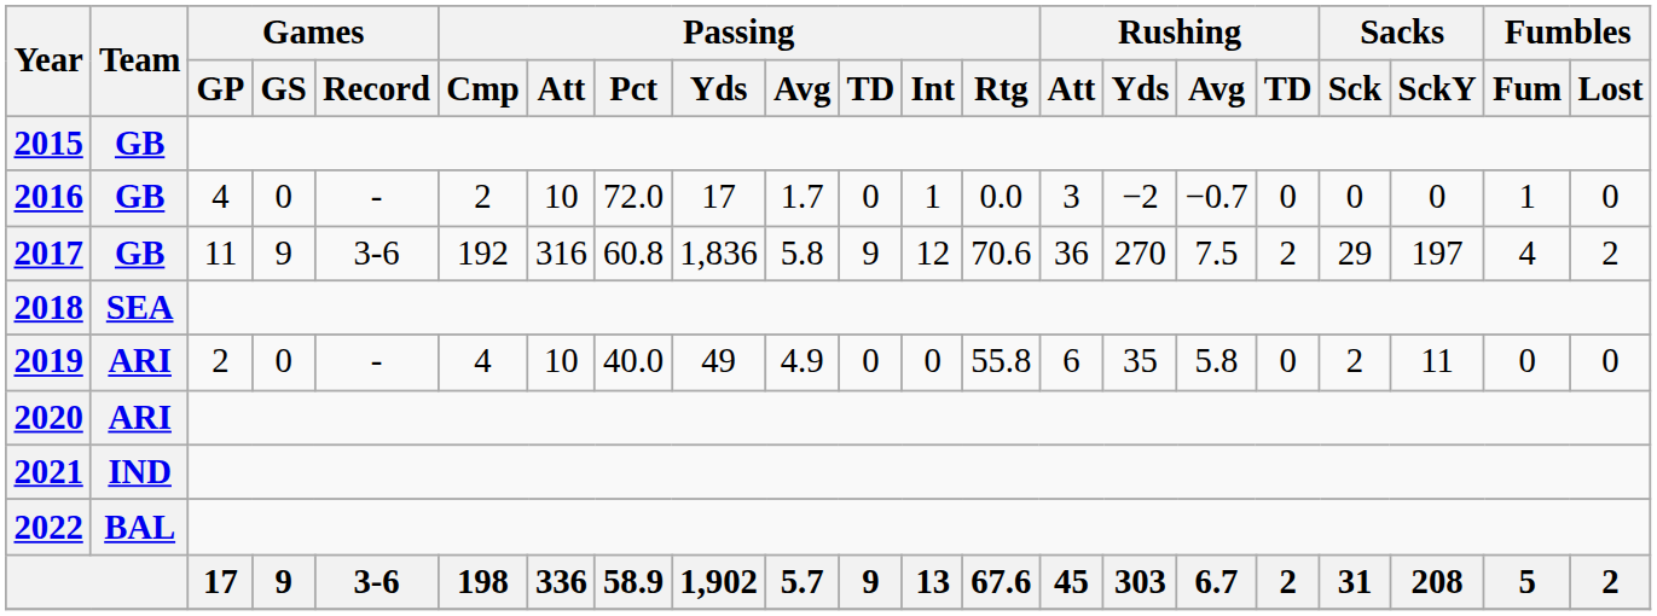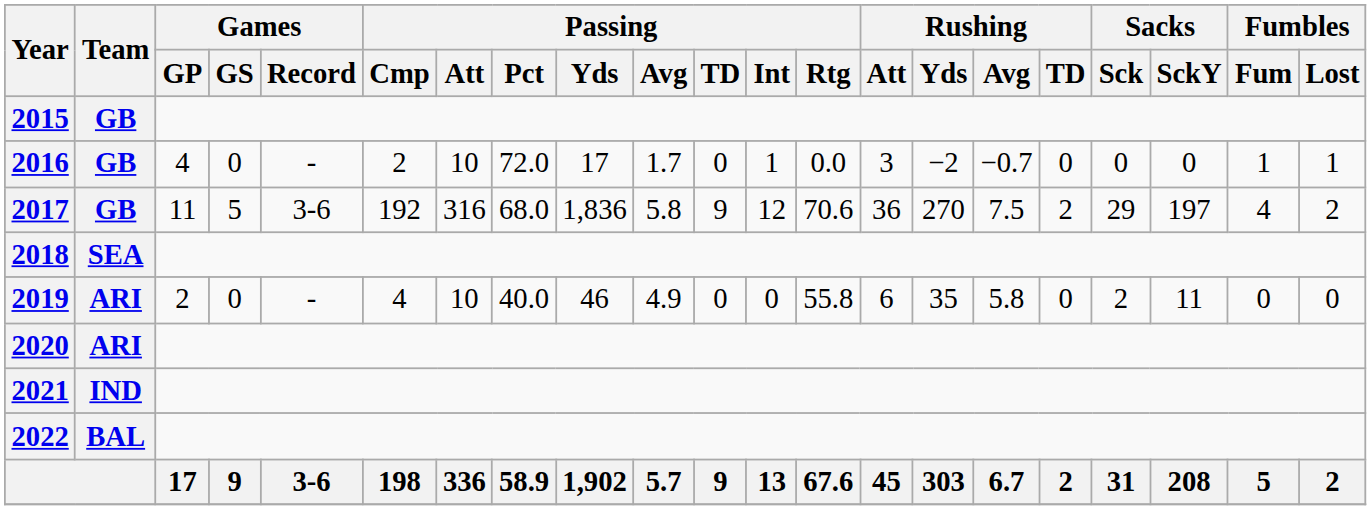 <table class="wikitable" style="text-align:center;">
 <tr>
 <th rowspan="2">Year</th>
 <th rowspan="2">Team</th>
 <th colspan="3">Games</th>
 <th colspan="8">Passing</th>
 <th colspan="4">Rushing</th>
 <th colspan="2">Sacks</th>
 <th colspan="2">Fumbles</th>
 </tr>
 <tr>
 <th>GP</th>
 <th>GS</th>
 <th>Record</th>
 <th>Cmp</th>
 <th>Att</th>
 <th>Pct</th>
 <th>Yds</th>
 <th>Avg</th>
 <th>TD</th>
 <th>Int</th>
 <th>Rtg</th>
 <th>Att</th>
 <th>Yds</th>
 <th>Avg</th>
 <th>TD</th>
 <th>Sck</th>
 <th>SckY</th>
 <th>Fum</th>
 <th>Lost</th>
 </tr>
 <tr>
 <th><a href='#'>2015</a></th>
 <th><a href='#'>GB</a></th>
 <td colspan="19"></td>
 </tr>
 <tr>
 <th><a href='#'>2016</a></th>
 <th><a href='#'>GB</a></th>
 <td>4</td>
 <td>0</td>
 <td>-</td>
 <td>2</td>
 <td>10</td>
 <td>72.0</td>
 <td>17</td>
 <td>1.7</td>
 <td>0</td>
 <td>1</td>
 <td>0.0</td>
 <td>3</td>
 <td>−2</td>
 <td>−0.7</td>
 <td>0</td>
 <td>0</td>
 <td>0</td>
 <td>1</td>
-<td>0</td>
+<td>1</td>
 </tr>
 <tr>
 <th><a href='#'>2017</a></th>
 <th><a href='#'>GB</a></th>
 <td>11</td>
-<td>9</td>
+<td>5</td>
 <td>3-6</td>
 <td>192</td>
 <td>316</td>
-<td>60.8</td>
+<td>68.0</td>
 <td>1,836</td>
 <td>5.8</td>
 <td>9</td>
 <td>12</td>
 <td>70.6</td>
 <td>36</td>
 <td>270</td>
 <td>7.5</td>
 <td>2</td>
 <td>29</td>
 <td>197</td>
 <td>4</td>
 <td>2</td>
 </tr>
 <tr>
 <th><a href='#'>2018</a></th>
 <th><a href='#'>SEA</a></th>
 <td colspan="19"></td>
 </tr>
 <tr>
 <th><a href='#'>2019</a></th>
 <th><a href='#'>ARI</a></th>
 <td>2</td>
 <td>0</td>
 <td>-</td>
 <td>4</td>
 <td>10</td>
 <td>40.0</td>
-<td>49</td>
+<td>46</td>
 <td>4.9</td>
 <td>0</td>
 <td>0</td>
 <td>55.8</td>
 <td>6</td>
 <td>35</td>
 <td>5.8</td>
 <td>0</td>
 <td>2</td>
 <td>11</td>
 <td>0</td>
 <td>0</td>
 </tr>
 <tr>
 <th><a href='#'>2020</a></th>
 <th><a href='#'>ARI</a></th>
 <td colspan="19"></td>
 </tr>
 <tr>
 <th><a href='#'>2021</a></th>
 <th><a href='#'>IND</a></th>
 <td colspan="19"></td>
 </tr>
 <tr>
 <th><a href='#'>2022</a></th>
 <th><a href='#'>BAL</a></th>
 <td colspan="19"></td>
 </tr>
 <tr>
 <th colspan="2"></th>
 <th>17</th>
 <th>9</th>
 <th>3-6</th>
 <th>198</th>
 <th>336</th>
 <th>58.9</th>
 <th>1,902</th>
 <th>5.7</th>
 <th>9</th>
 <th>13</th>
 <th>67.6</th>
 <th>45</th>
 <th>303</th>
 <th>6.7</th>
 <th>2</th>
 <th>31</th>
 <th>208</th>
 <th>5</th>
 <th>2</th>
 </tr>
 <tr>
 </tr>
 </table>
